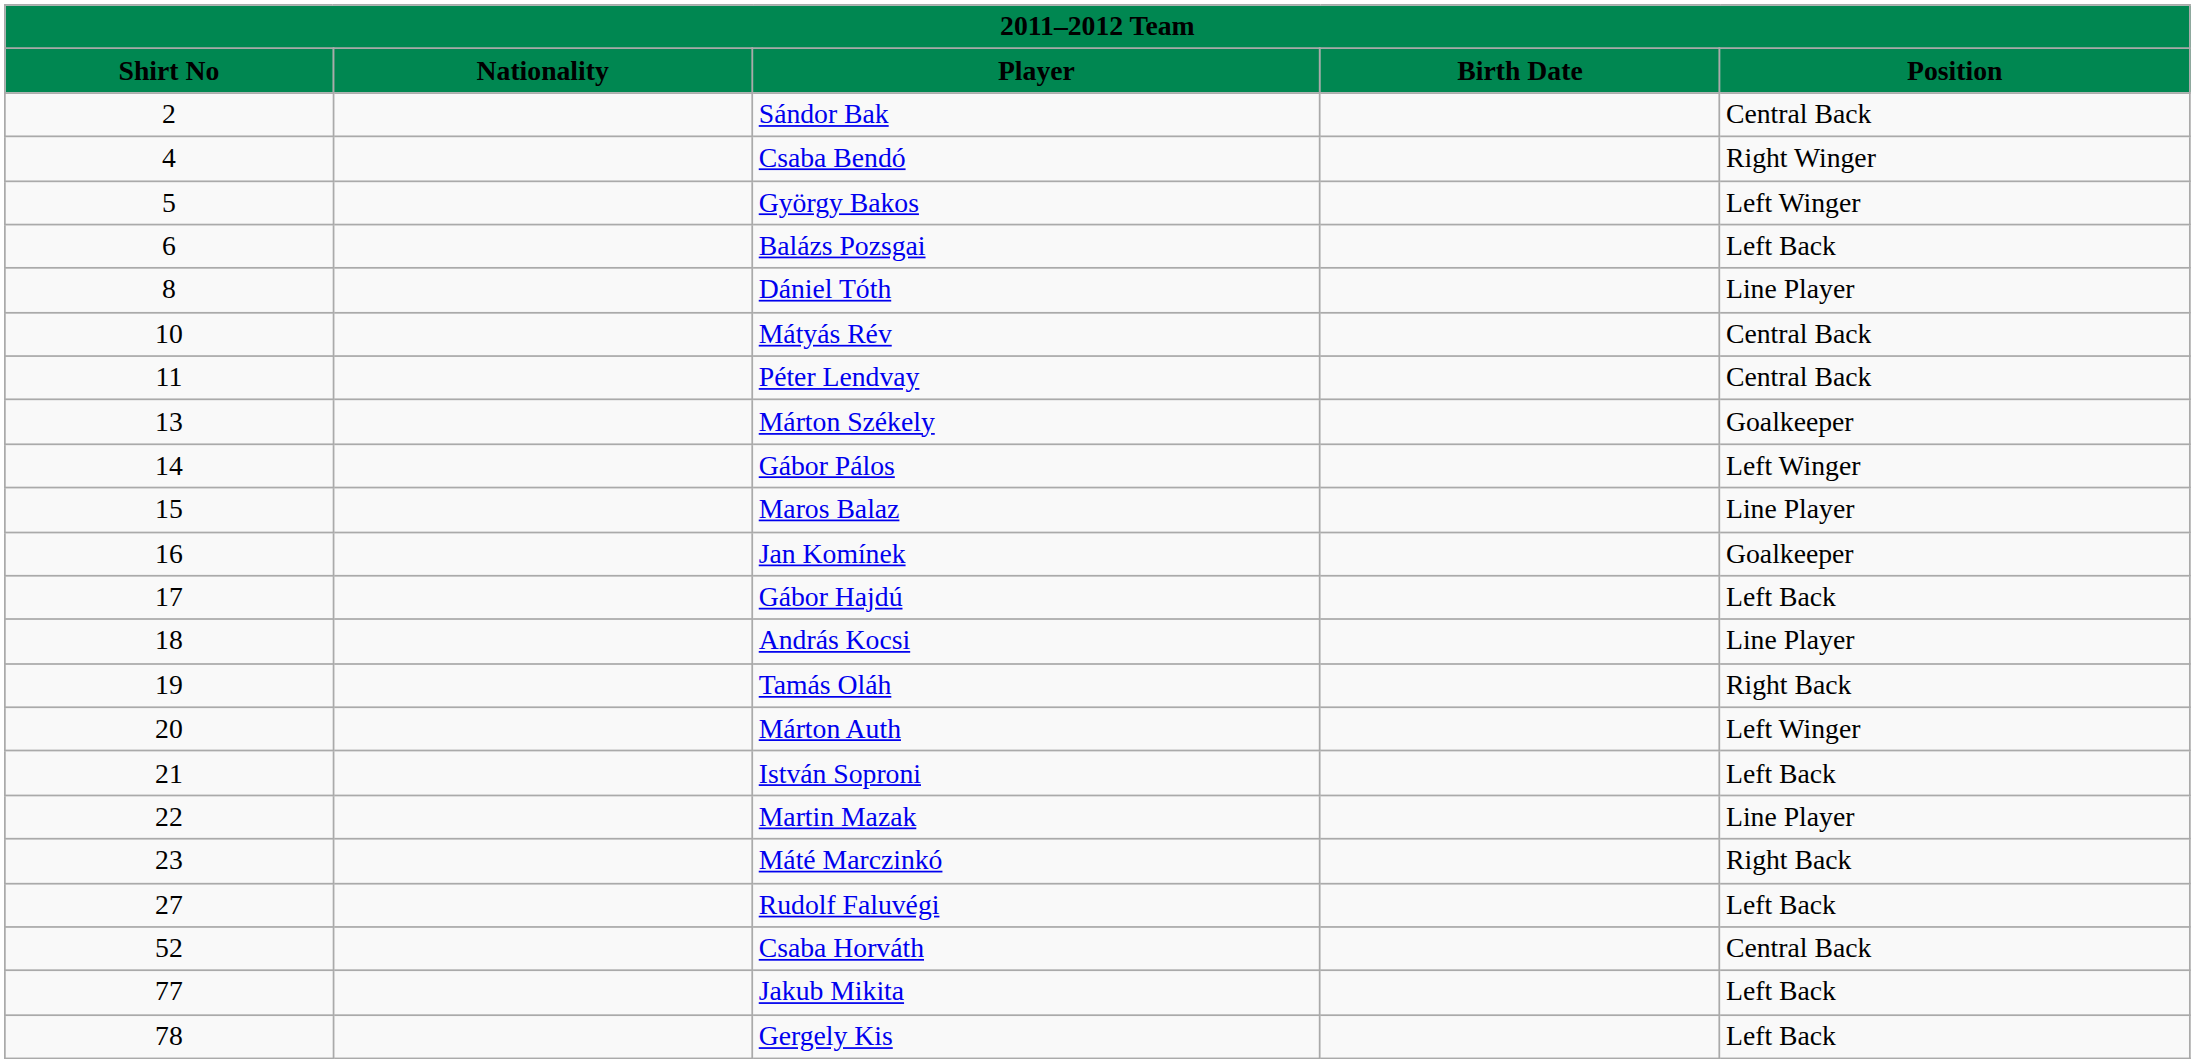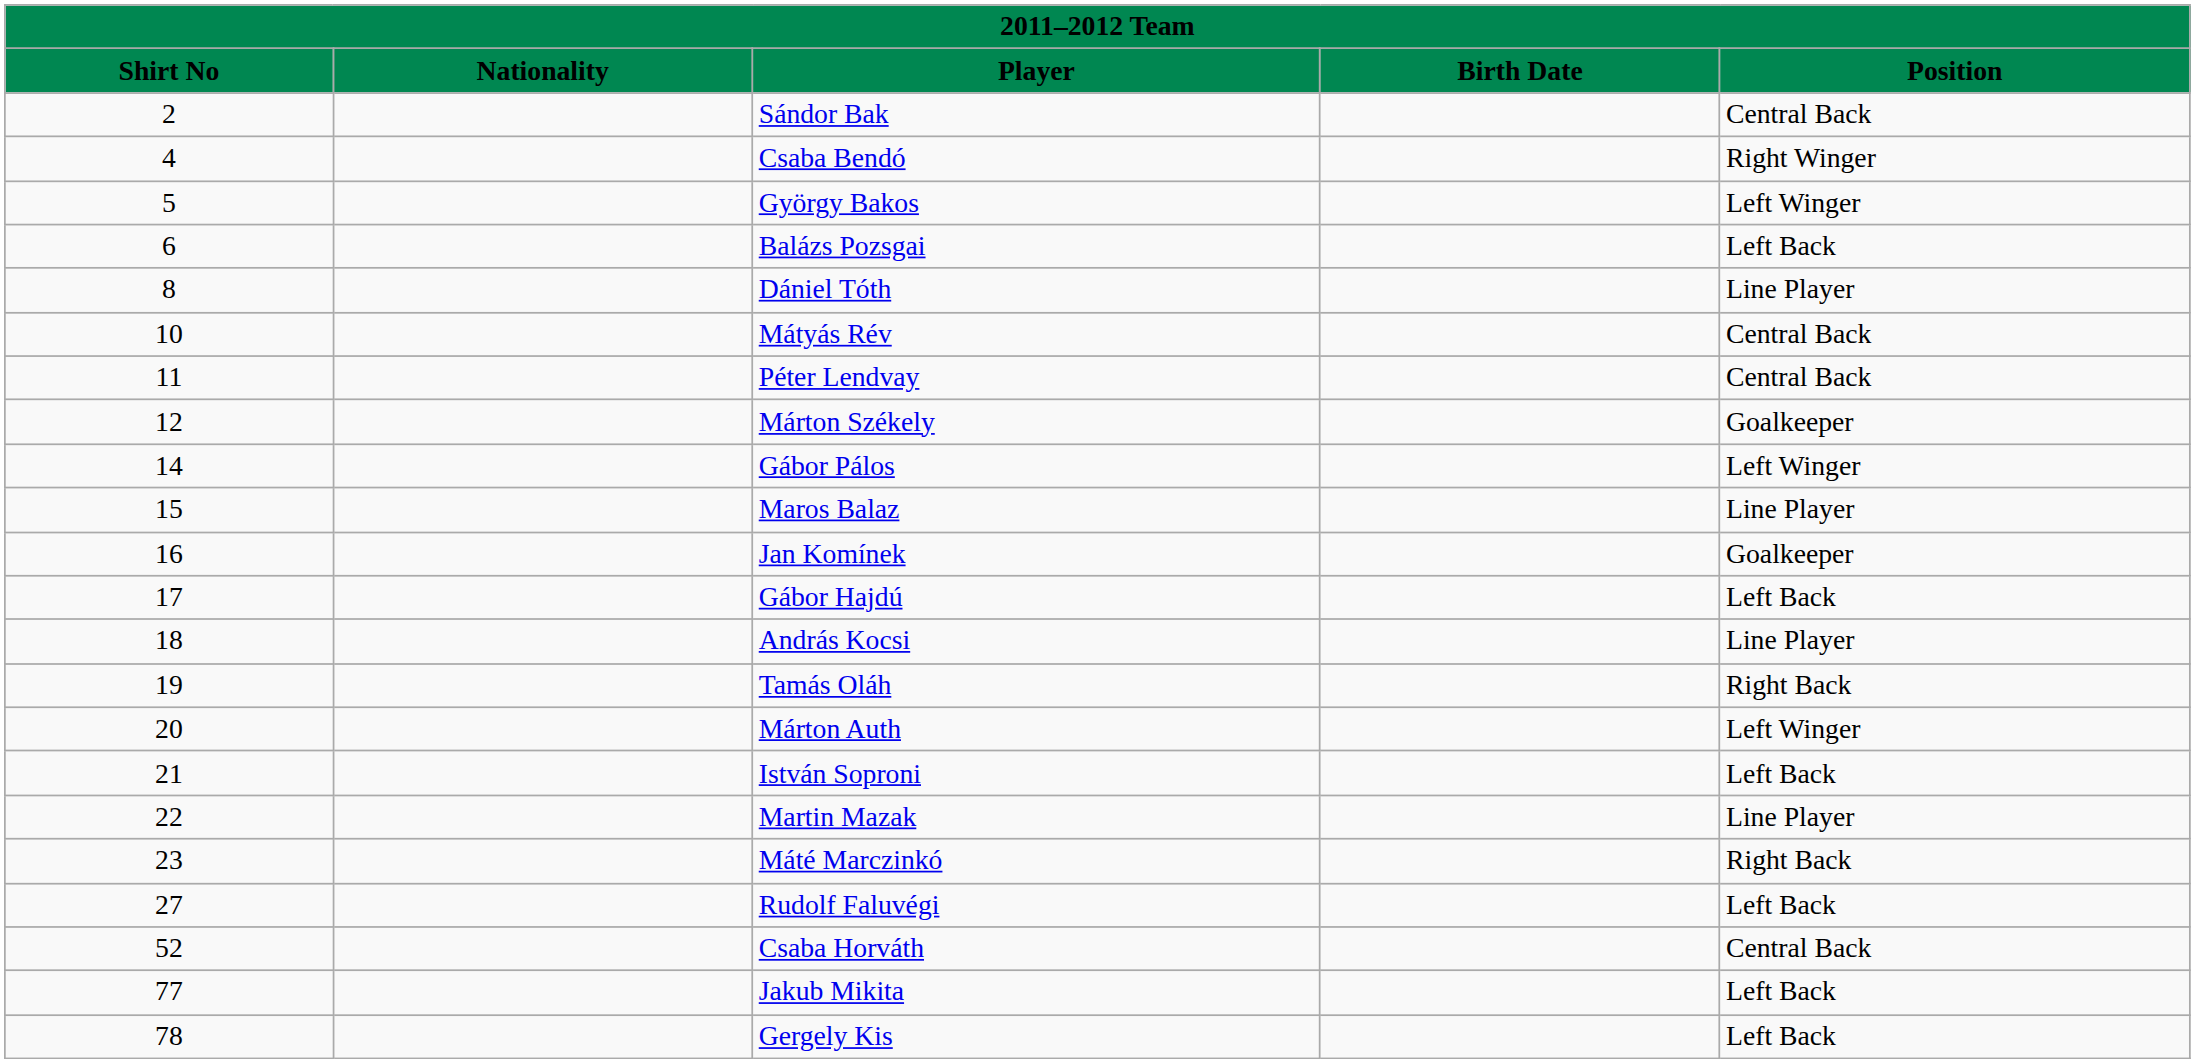 <table class="wikitable collapsible collapsed" style="width:100%">
 <tr>
 <th colspan=5 style="background-color:#008751;color:black;text-align:center;"> <strong>2011–2012 Team</strong></th>
 </tr>
 <tr>
 <th style="color:black; background:#008751">Shirt No</th>
 <th style="color:black; background:#008751">Nationality</th>
 <th style="color:black; background:#008751">Player</th>
 <th style="color:black; background:#008751">Birth Date</th>
 <th style="color:black; background:#008751">Position</th>
 </tr>
 <tr>
 <td align=center>2</td>
 <td></td>
 <td><a href='#'>Sándor Bak</a></td>
 <td></td>
 <td>Central Back</td>
 </tr>
 <tr>
 <td align=center>4</td>
 <td></td>
 <td><a href='#'>Csaba Bendó</a></td>
 <td></td>
 <td>Right Winger</td>
 </tr>
 <tr>
 <td align=center>5</td>
 <td></td>
 <td><a href='#'>György Bakos</a></td>
 <td></td>
 <td>Left Winger</td>
 </tr>
 <tr>
 <td align=center>6</td>
 <td></td>
 <td><a href='#'>Balázs Pozsgai</a></td>
 <td></td>
 <td>Left Back</td>
 </tr>
 <tr>
 <td align=center>8</td>
 <td></td>
 <td><a href='#'>Dániel Tóth</a></td>
 <td></td>
 <td>Line Player</td>
 </tr>
 <tr>
 <td align=center>10</td>
 <td></td>
 <td><a href='#'>Mátyás Rév</a></td>
 <td></td>
 <td>Central Back</td>
 </tr>
 <tr>
 <td align=center>11</td>
 <td></td>
 <td><a href='#'>Péter Lendvay</a></td>
 <td></td>
 <td>Central Back</td>
 </tr>
 <tr>
-<td align=center>13</td>
+<td align=center>12</td>
 <td></td>
 <td><a href='#'>Márton Székely</a></td>
 <td></td>
 <td>Goalkeeper</td>
 </tr>
 <tr>
 <td align=center>14</td>
 <td></td>
 <td><a href='#'>Gábor Pálos</a></td>
 <td></td>
 <td>Left Winger</td>
 </tr>
 <tr>
 <td align=center>15</td>
 <td></td>
 <td><a href='#'>Maros Balaz</a></td>
 <td></td>
 <td>Line Player</td>
 </tr>
 <tr>
 <td align=center>16</td>
 <td></td>
 <td><a href='#'>Jan Komínek</a></td>
 <td></td>
 <td>Goalkeeper</td>
 </tr>
 <tr>
 <td align=center>17</td>
 <td></td>
 <td><a href='#'>Gábor Hajdú</a></td>
 <td></td>
 <td>Left Back</td>
 </tr>
 <tr>
 <td align=center>18</td>
 <td></td>
 <td><a href='#'>András Kocsi</a></td>
 <td></td>
 <td>Line Player</td>
 </tr>
 <tr>
 <td align=center>19</td>
 <td></td>
 <td><a href='#'>Tamás Oláh</a></td>
 <td></td>
 <td>Right Back</td>
 </tr>
 <tr>
 <td align=center>20</td>
 <td></td>
 <td><a href='#'>Márton Auth</a></td>
 <td></td>
 <td>Left Winger</td>
 </tr>
 <tr>
 <td align=center>21</td>
 <td></td>
 <td><a href='#'>István Soproni</a></td>
 <td></td>
 <td>Left Back</td>
 </tr>
 <tr>
 <td align=center>22</td>
 <td></td>
 <td><a href='#'>Martin Mazak</a></td>
 <td></td>
 <td>Line Player</td>
 </tr>
 <tr>
 <td align=center>23</td>
 <td></td>
 <td><a href='#'>Máté Marczinkó</a></td>
 <td></td>
 <td>Right Back</td>
 </tr>
 <tr>
 <td align=center>27</td>
 <td></td>
 <td><a href='#'>Rudolf Faluvégi</a></td>
 <td></td>
 <td>Left Back</td>
 </tr>
 <tr>
 <td align=center>52</td>
 <td></td>
 <td><a href='#'>Csaba Horváth</a></td>
 <td></td>
 <td>Central Back</td>
 </tr>
 <tr>
 <td align=center>77</td>
 <td></td>
 <td><a href='#'>Jakub Mikita</a></td>
 <td></td>
 <td>Left Back</td>
 </tr>
 <tr>
 <td align=center>78</td>
 <td></td>
 <td><a href='#'>Gergely Kis</a></td>
 <td></td>
 <td>Left Back</td>
 </tr>
 </table>
